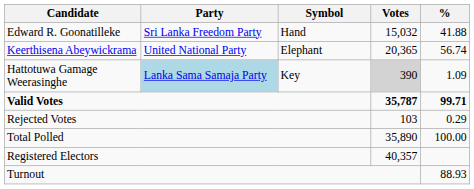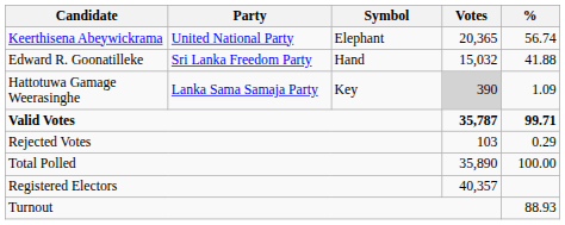 <table class="wikitable" border="1" style="text-align:right;">
 <tr>
 <th align=left width="180">Candidate</th>
 <th align=left width="180">Party</th>
 <th align=left width="120">Symbol</th>
 <th align=left width="60">Votes</th>
 <th align=left width="60">%</th>
 </tr>
 <tr>
+<td align=left><a href='#'>Keerthisena Abeywickrama</a></td>
+<td align="left"><a href='#'>United National Party</a></td>
+<td align=left>Elephant</td>
+<td align=right>20,365</td>
+<td align=right>56.74</td>
+</tr>
+<tr>
 <td align=left>Edward R. Goonatilleke</td>
 <td align=left><a href='#'>Sri Lanka Freedom Party</a></td>
 <td align=left>Hand</td>
 <td align=right>15,032</td>
 <td align=right>41.88</td>
 </tr>
 <tr>
-<td align=left><a href='#'>Keerthisena Abeywickrama</a></td>
-<td align="left"><a href='#'>United National Party</a></td>
-<td align=left>Elephant</td>
-<td align=right>20,365</td>
-<td align=right>56.74</td>
-</tr>
-<tr>
 <td align=left>Hattotuwa Gamage Weerasinghe</td>
-<td align=left style="background: lightblue;"><a href='#'>Lanka Sama Samaja Party</a></td>
+<td align=left><a href='#'>Lanka Sama Samaja Party</a></td>
 <td align=left>Key</td>
 <td align=right style="background: lightgrey;">390</td>
 <td align=right>1.09</td>
 </tr>
 <tr>
 <td align=left colspan=3><strong>Valid Votes</strong></td>
 <td align=right><strong>35,787</strong></td>
 <td align=right><strong>99.71</strong></td>
 </tr>
 <tr>
 <td align=left colspan=3>Rejected Votes</td>
 <td align=right>103</td>
 <td align=right>0.29</td>
 </tr>
 <tr>
 <td align=left colspan=3>Total Polled</td>
 <td align=right>35,890</td>
 <td align=right>100.00</td>
 </tr>
 <tr>
 <td align=left colspan=3>Registered Electors</td>
 <td align=right>40,357</td>
 <td></td>
 </tr>
 <tr>
 <td align=left colspan=4>Turnout</td>
 <td align=right>88.93</td>
 </tr>
 </table>
